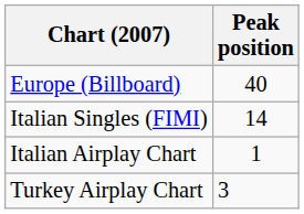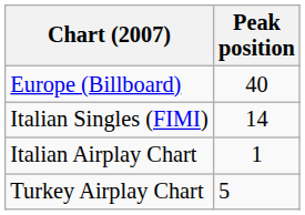 <table class="wikitable">
 <tr>
 <th align="left">Chart (2007)</th>
 <th align="center">Peak<br>position</th>
 </tr>
 <tr>
 <td align="left"><a href='#'>Europe (Billboard)</a></td>
 <td align="center">40</td>
 </tr>
 <tr>
 <td align="left">Italian Singles (<a href='#'>FIMI</a>)</td>
 <td align="center">14</td>
 </tr>
 <tr>
 <td align="left">Italian Airplay Chart</td>
 <td align="center">1</td>
 </tr>
 <tr>
 <td>Turkey Airplay Chart</td>
-<td>3</td>
+<td>5</td>
 </tr>
 </table>
